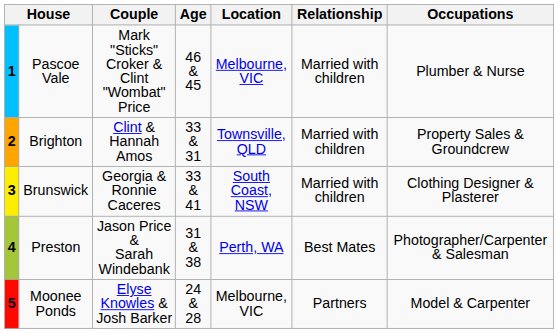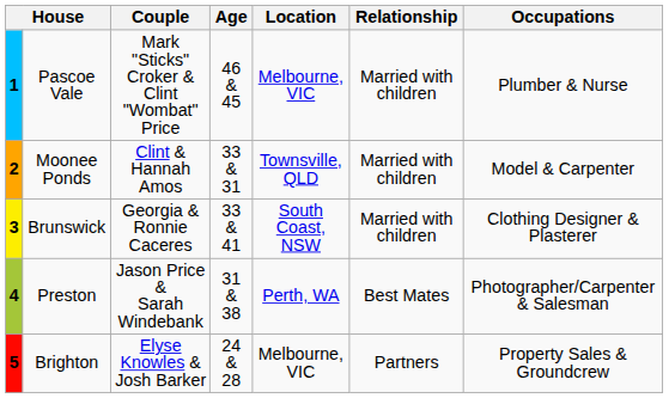 <table class="wikitable plainrowheaders" style="text-align:center; line-height:16px; width:99%;">
 <tr valign="top">
 <th colspan="2">House</th>
 <th>Couple</th>
 <th>Age</th>
 <th>Location</th>
 <th>Relationship</th>
 <th>Occupations</th>
 </tr>
 <tr>
 <th style="background:#00BFFF; color:black;">1</th>
 <td>Pascoe Vale</td>
 <td>Mark "Sticks" Croker &<br>Clint "Wombat" Price</td>
 <td>46 & 45</td>
 <td><a href='#'>Melbourne, VIC</a></td>
 <td>Married with children</td>
 <td>Plumber & Nurse</td>
 </tr>
 <tr>
 <th style="background:orange; color:black;">2</th>
-<td>Brighton</td>
+<td>Moonee Ponds</td>
 <td><a href='#'>Clint</a> &<br>Hannah Amos</td>
 <td>33 & 31</td>
 <td><a href='#'>Townsville, QLD</a></td>
 <td>Married with children</td>
-<td>Property Sales & Groundcrew</td>
+<td>Model & Carpenter</td>
 </tr>
 <tr>
 <th style="background:#FDEE00; color:black;">3</th>
 <td>Brunswick</td>
 <td>Georgia &<br>Ronnie Caceres</td>
 <td>33 & 41</td>
 <td><a href='#'>South Coast, NSW</a></td>
 <td>Married with children</td>
 <td>Clothing Designer & Plasterer</td>
 </tr>
 <tr>
 <th style="background:#A4C639; color:black;">4</th>
 <td>Preston</td>
 <td>Jason Price &<br>Sarah Windebank</td>
 <td>31 & 38</td>
 <td><a href='#'>Perth, WA</a></td>
 <td>Best Mates</td>
 <td>Photographer/Carpenter & Salesman</td>
 </tr>
 <tr>
 <th style="background:#FF0800; color:black;">5</th>
-<td>Moonee Ponds</td>
+<td>Brighton</td>
 <td><a href='#'>Elyse Knowles</a> &<br>Josh Barker</td>
 <td>24 & 28</td>
 <td>Melbourne, VIC</td>
 <td>Partners</td>
-<td>Model & Carpenter</td>
+<td>Property Sales & Groundcrew</td>
 </tr>
 </table>
